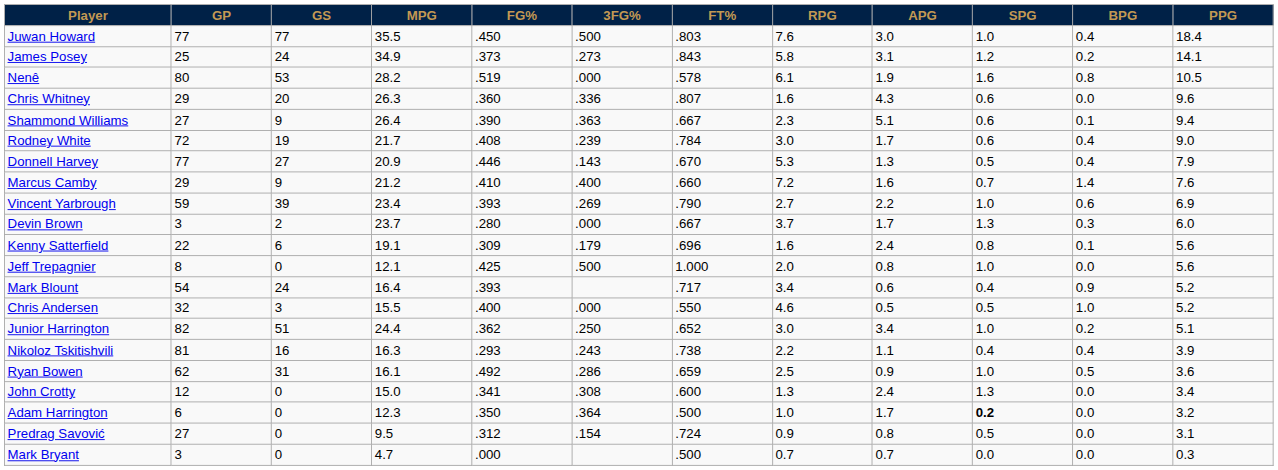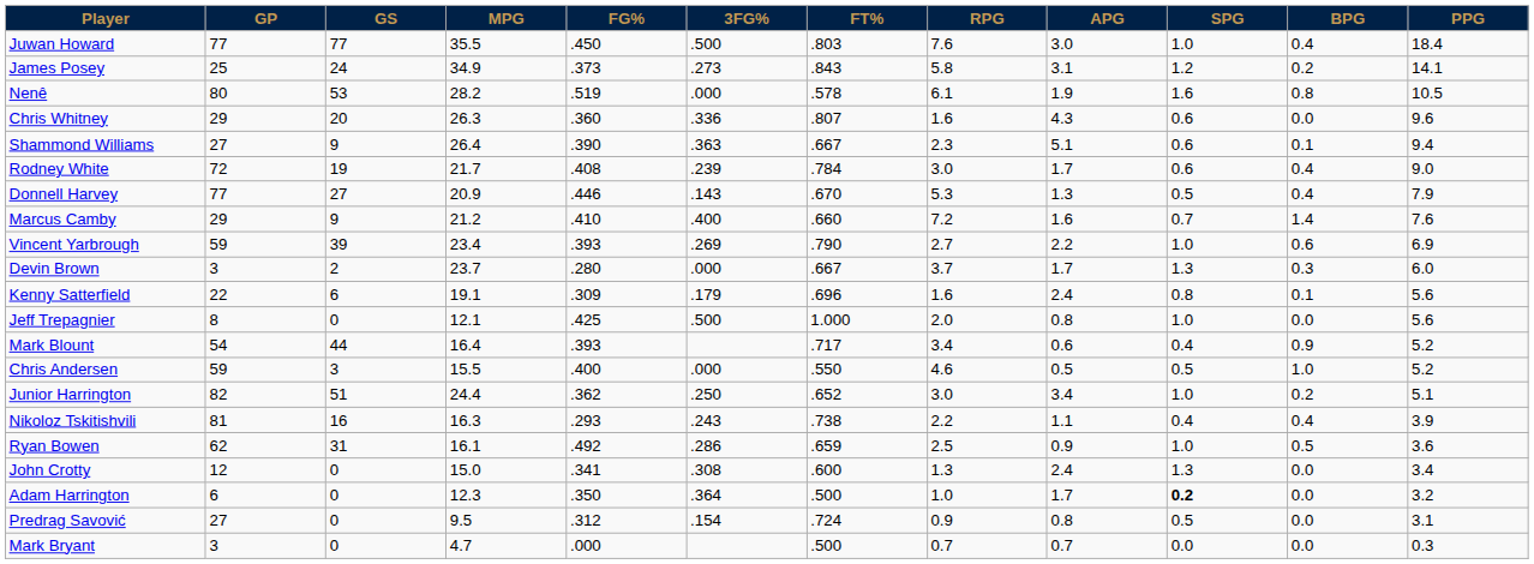 <table class="wikitable sortable" style="font-size: 90%">
 <tr>
 <th style="background:#002147;color:#C39953;" width="10%">Player</th>
 <th style="background:#002147;color:#C39953;" width="6%">GP</th>
 <th style="background:#002147;color:#C39953;" width="6%">GS</th>
 <th style="background:#002147;color:#C39953;" width="6%">MPG</th>
 <th style="background:#002147;color:#C39953;" width="6%">FG%</th>
 <th style="background:#002147;color:#C39953;" width="6%">3FG%</th>
 <th style="background:#002147;color:#C39953;" width="6%">FT%</th>
 <th style="background:#002147;color:#C39953;" width="6%">RPG</th>
 <th style="background:#002147;color:#C39953;" width="6%">APG</th>
 <th style="background:#002147;color:#C39953;" width="6%">SPG</th>
 <th style="background:#002147;color:#C39953;" width="6%">BPG</th>
 <th style="background:#002147;color:#C39953;" width="6%">PPG</th>
 </tr>
 <tr>
 <td><a href='#'>Juwan Howard</a></td>
 <td>77</td>
 <td>77</td>
 <td>35.5</td>
 <td>.450</td>
 <td>.500</td>
 <td>.803</td>
 <td>7.6</td>
 <td>3.0</td>
 <td>1.0</td>
 <td>0.4</td>
 <td>18.4</td>
 </tr>
 <tr>
 <td><a href='#'>James Posey</a></td>
 <td>25</td>
 <td>24</td>
 <td>34.9</td>
 <td>.373</td>
 <td>.273</td>
 <td>.843</td>
 <td>5.8</td>
 <td>3.1</td>
 <td>1.2</td>
 <td>0.2</td>
 <td>14.1</td>
 </tr>
 <tr>
 <td><a href='#'>Nenê</a></td>
 <td>80</td>
 <td>53</td>
 <td>28.2</td>
 <td>.519</td>
 <td>.000</td>
 <td>.578</td>
 <td>6.1</td>
 <td>1.9</td>
 <td>1.6</td>
 <td>0.8</td>
 <td>10.5</td>
 </tr>
 <tr>
 <td><a href='#'>Chris Whitney</a></td>
 <td>29</td>
 <td>20</td>
 <td>26.3</td>
 <td>.360</td>
 <td>.336</td>
 <td>.807</td>
 <td>1.6</td>
 <td>4.3</td>
 <td>0.6</td>
 <td>0.0</td>
 <td>9.6</td>
 </tr>
 <tr>
 <td><a href='#'>Shammond Williams</a></td>
 <td>27</td>
 <td>9</td>
 <td>26.4</td>
 <td>.390</td>
 <td>.363</td>
 <td>.667</td>
 <td>2.3</td>
 <td>5.1</td>
 <td>0.6</td>
 <td>0.1</td>
 <td>9.4</td>
 </tr>
 <tr>
 <td><a href='#'>Rodney White</a></td>
 <td>72</td>
 <td>19</td>
 <td>21.7</td>
 <td>.408</td>
 <td>.239</td>
 <td>.784</td>
 <td>3.0</td>
 <td>1.7</td>
 <td>0.6</td>
 <td>0.4</td>
 <td>9.0</td>
 </tr>
 <tr>
 <td><a href='#'>Donnell Harvey</a></td>
 <td>77</td>
 <td>27</td>
 <td>20.9</td>
 <td>.446</td>
 <td>.143</td>
 <td>.670</td>
 <td>5.3</td>
 <td>1.3</td>
 <td>0.5</td>
 <td>0.4</td>
 <td>7.9</td>
 </tr>
 <tr>
 <td><a href='#'>Marcus Camby</a></td>
 <td>29</td>
 <td>9</td>
 <td>21.2</td>
 <td>.410</td>
 <td>.400</td>
 <td>.660</td>
 <td>7.2</td>
 <td>1.6</td>
 <td>0.7</td>
 <td>1.4</td>
 <td>7.6</td>
 </tr>
 <tr>
 <td><a href='#'>Vincent Yarbrough</a></td>
 <td>59</td>
 <td>39</td>
 <td>23.4</td>
 <td>.393</td>
 <td>.269</td>
 <td>.790</td>
 <td>2.7</td>
 <td>2.2</td>
 <td>1.0</td>
 <td>0.6</td>
 <td>6.9</td>
 </tr>
 <tr>
 <td><a href='#'>Devin Brown</a></td>
 <td>3</td>
 <td>2</td>
 <td>23.7</td>
 <td>.280</td>
 <td>.000</td>
 <td>.667</td>
 <td>3.7</td>
 <td>1.7</td>
 <td>1.3</td>
 <td>0.3</td>
 <td>6.0</td>
 </tr>
 <tr>
 <td><a href='#'>Kenny Satterfield</a></td>
 <td>22</td>
 <td>6</td>
 <td>19.1</td>
 <td>.309</td>
 <td>.179</td>
 <td>.696</td>
 <td>1.6</td>
 <td>2.4</td>
 <td>0.8</td>
 <td>0.1</td>
 <td>5.6</td>
 </tr>
 <tr>
 <td><a href='#'>Jeff Trepagnier</a></td>
 <td>8</td>
 <td>0</td>
 <td>12.1</td>
 <td>.425</td>
 <td>.500</td>
 <td>1.000</td>
 <td>2.0</td>
 <td>0.8</td>
 <td>1.0</td>
 <td>0.0</td>
 <td>5.6</td>
 </tr>
 <tr>
 <td><a href='#'>Mark Blount</a></td>
 <td>54</td>
-<td>24</td>
+<td>44</td>
 <td>16.4</td>
 <td>.393</td>
 <td></td>
 <td>.717</td>
 <td>3.4</td>
 <td>0.6</td>
 <td>0.4</td>
 <td>0.9</td>
 <td>5.2</td>
 </tr>
 <tr>
 <td><a href='#'>Chris Andersen</a></td>
-<td>32</td>
+<td>59</td>
 <td>3</td>
 <td>15.5</td>
 <td>.400</td>
 <td>.000</td>
 <td>.550</td>
 <td>4.6</td>
 <td>0.5</td>
 <td>0.5</td>
 <td>1.0</td>
 <td>5.2</td>
 </tr>
 <tr>
 <td><a href='#'>Junior Harrington</a></td>
 <td>82</td>
 <td>51</td>
 <td>24.4</td>
 <td>.362</td>
 <td>.250</td>
 <td>.652</td>
 <td>3.0</td>
 <td>3.4</td>
 <td>1.0</td>
 <td>0.2</td>
 <td>5.1</td>
 </tr>
 <tr>
 <td><a href='#'>Nikoloz Tskitishvili</a></td>
 <td>81</td>
 <td>16</td>
 <td>16.3</td>
 <td>.293</td>
 <td>.243</td>
 <td>.738</td>
 <td>2.2</td>
 <td>1.1</td>
 <td>0.4</td>
 <td>0.4</td>
 <td>3.9</td>
 </tr>
 <tr>
 <td><a href='#'>Ryan Bowen</a></td>
 <td>62</td>
 <td>31</td>
 <td>16.1</td>
 <td>.492</td>
 <td>.286</td>
 <td>.659</td>
 <td>2.5</td>
 <td>0.9</td>
 <td>1.0</td>
 <td>0.5</td>
 <td>3.6</td>
 </tr>
 <tr>
 <td><a href='#'>John Crotty</a></td>
 <td>12</td>
 <td>0</td>
 <td>15.0</td>
 <td>.341</td>
 <td>.308</td>
 <td>.600</td>
 <td>1.3</td>
 <td>2.4</td>
 <td>1.3</td>
 <td>0.0</td>
 <td>3.4</td>
 </tr>
 <tr>
 <td><a href='#'>Adam Harrington</a></td>
 <td>6</td>
 <td>0</td>
 <td>12.3</td>
 <td>.350</td>
 <td>.364</td>
 <td>.500</td>
 <td>1.0</td>
 <td>1.7</td>
 <td><strong>0.2</strong></td>
 <td>0.0</td>
 <td>3.2</td>
 </tr>
 <tr>
 <td><a href='#'>Predrag Savović</a></td>
 <td>27</td>
 <td>0</td>
 <td>9.5</td>
 <td>.312</td>
 <td>.154</td>
 <td>.724</td>
 <td>0.9</td>
 <td>0.8</td>
 <td>0.5</td>
 <td>0.0</td>
 <td>3.1</td>
 </tr>
 <tr>
 <td><a href='#'>Mark Bryant</a></td>
 <td>3</td>
 <td>0</td>
 <td>4.7</td>
 <td>.000</td>
 <td></td>
 <td>.500</td>
 <td>0.7</td>
 <td>0.7</td>
 <td>0.0</td>
 <td>0.0</td>
 <td>0.3</td>
 </tr>
 </table>
